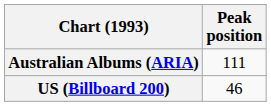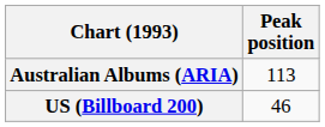 <table class="wikitable sortable plainrowheaders">
 <tr>
 <th scope="col">Chart (1993)</th>
 <th scope="col">Peak<br>position</th>
 </tr>
 <tr>
 <th scope="row">Australian Albums (<a href='#'>ARIA</a>)</th>
-<td align="center">111</td>
+<td align="center">113</td>
 </tr>
 <tr>
 <th scope="row">US (<a href='#'>Billboard 200</a>)</th>
 <td align="center">46</td>
 </tr>
 </table>
